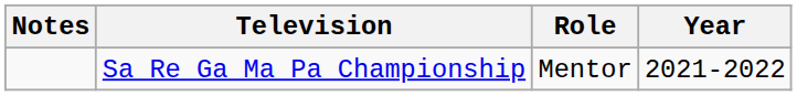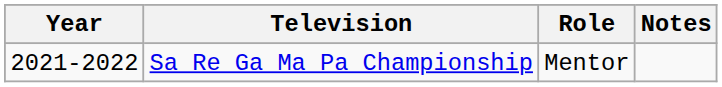 <table class="wikitable sortable">
 <tr>
-<th class="unsortable">Notes</th>
+<th>Year</th>
 <th>Television</th>
 <th>Role</th>
-<th>Year</th>
+<th class="unsortable">Notes</th>
 </tr>
 <tr>
-<td></td>
+<td>2021-2022</td>
 <td><a href='#'>Sa Re Ga Ma Pa Championship</a></td>
 <td>Mentor</td>
-<td>2021-2022</td>
+<td></td>
 </tr>
 </table>
